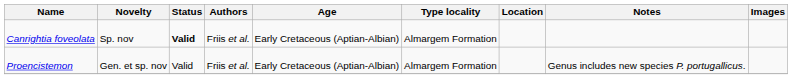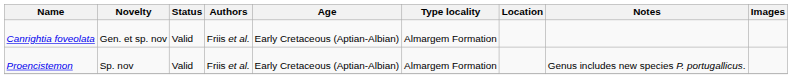 <table class="wikitable sortable" align="center" width="100%">
 <tr>
 <th>Name</th>
 <th>Novelty</th>
 <th>Status</th>
 <th>Authors</th>
 <th>Age</th>
 <th>Type locality</th>
 <th>Location</th>
 <th>Notes</th>
 <th>Images</th>
 </tr>
 <tr>
 <td><br><em><a href='#'>Canrightia foveolata</a></em></td>
-<td><br>Sp. nov</td>
-<td><strong><br>Valid</strong></td>
+<td><br>Gen. et sp. nov</td>
+<td><br>Valid</td>
 <td><br>Friis <em>et al.</em></td>
 <td><br>Early Cretaceous (Aptian-Albian)</td>
 <td><br>Almargem Formation</td>
 <td><br></td>
 <td></td>
 <td></td>
 </tr>
 <tr>
 <td><br><em><a href='#'>Proencistemon</a></em></td>
-<td><br>Gen. et sp. nov</td>
+<td><br>Sp. nov</td>
 <td><br>Valid</td>
 <td><br>Friis <em>et al.</em></td>
 <td><br>Early Cretaceous (Aptian-Albian)</td>
 <td><br>Almargem Formation</td>
 <td><br></td>
 <td><br>Genus includes new species <em>P. portugallicus</em>.</td>
 <td></td>
 </tr>
 <tr>
 </tr>
 </table>
